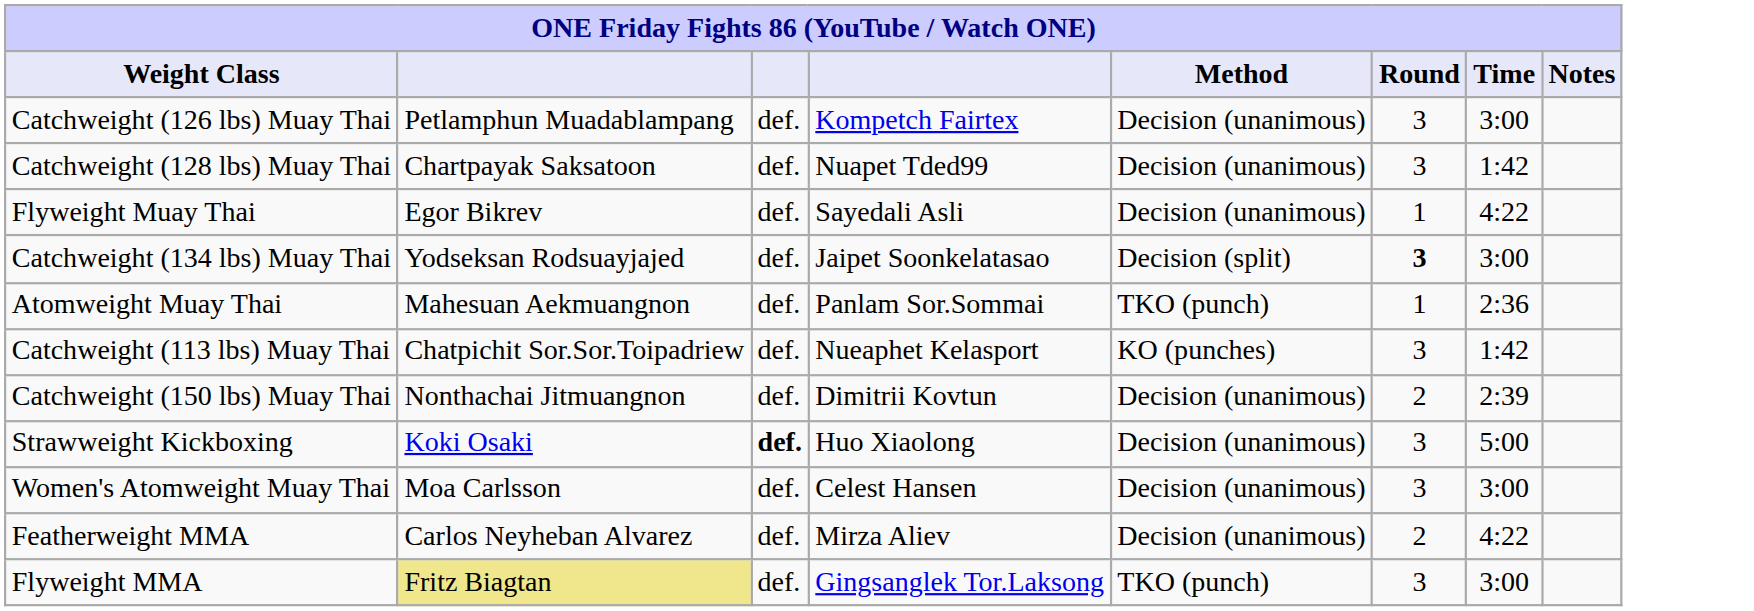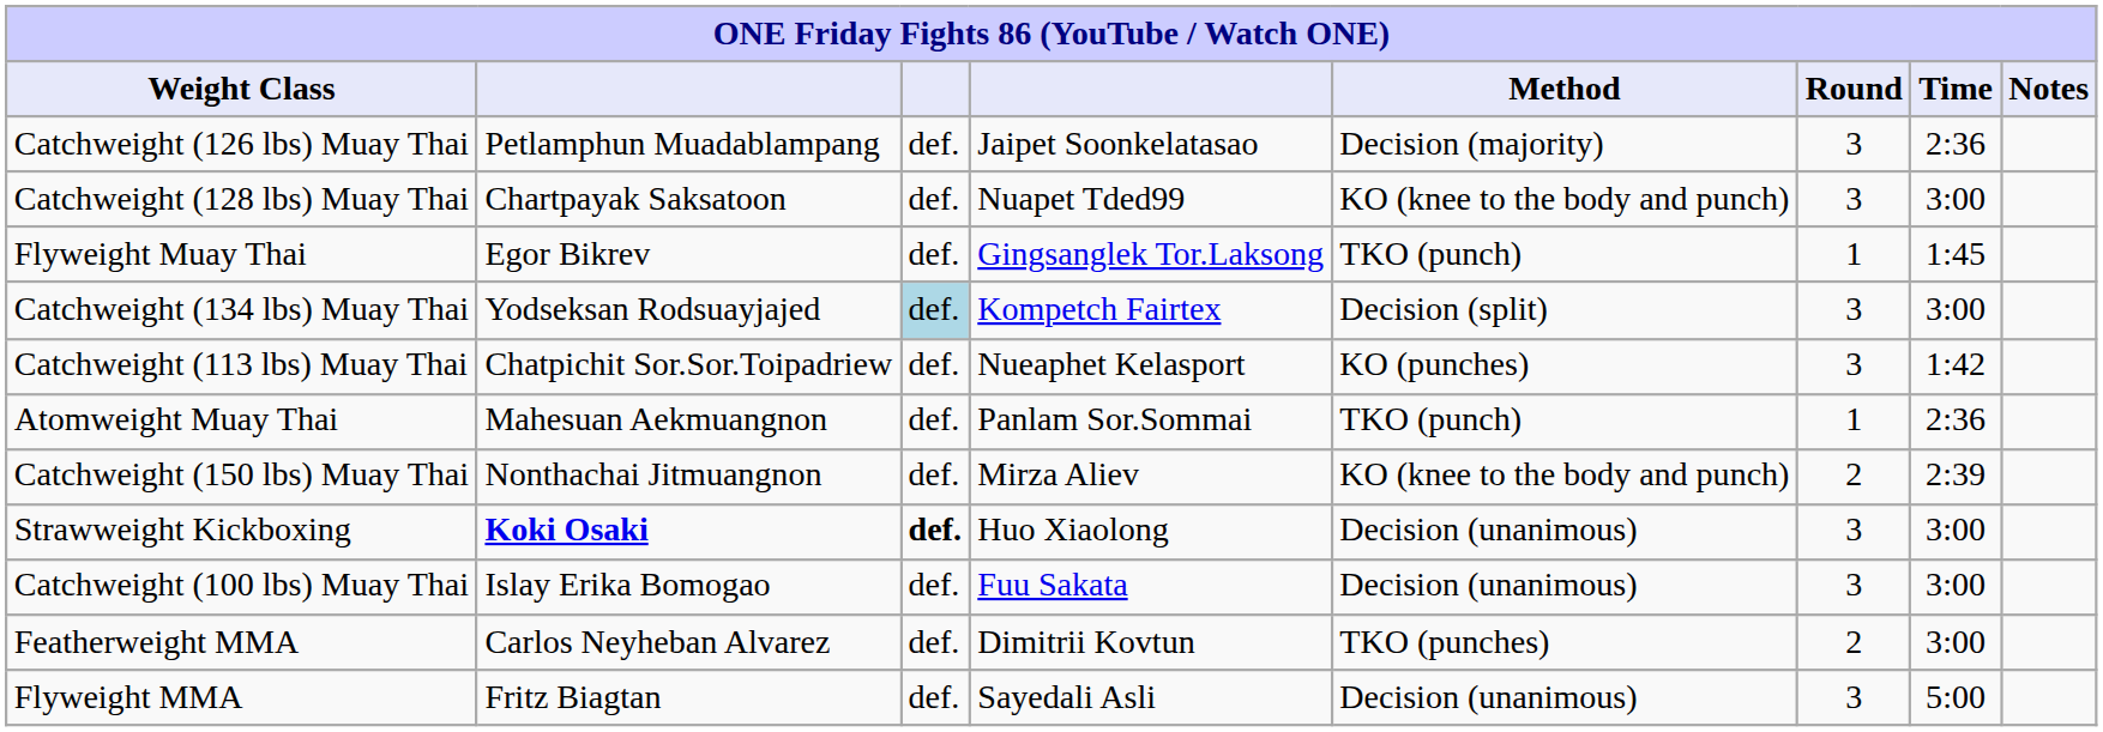 <table class="wikitable" style="font-size: 80%;">
 <tr>
 <th colspan="8" style="background-color: #ccf; color: #000080; text-align: center;"><strong>ONE Friday Fights 86 (YouTube / Watch ONE)</strong></th>
 </tr>
 <tr>
 <th colspan="1" style="background-color: #E6E8FA; color: #000000; text-align: center;">Weight Class</th>
 <th colspan="1" style="background-color: #E6E8FA; color: #000000; text-align: center;"></th>
 <th colspan="1" style="background-color: #E6E8FA; color: #000000; text-align: center;"></th>
 <th colspan="1" style="background-color: #E6E8FA; color: #000000; text-align: center;"></th>
 <th colspan="1" style="background-color: #E6E8FA; color: #000000; text-align: center;">Method</th>
 <th colspan="1" style="background-color: #E6E8FA; color: #000000; text-align: center;">Round</th>
 <th colspan="1" style="background-color: #E6E8FA; color: #000000; text-align: center;">Time</th>
 <th colspan="1" style="background-color: #E6E8FA; color: #000000; text-align: center;">Notes</th>
 </tr>
 <tr>
 <td>Catchweight (126 lbs) Muay Thai</td>
 <td> Petlamphun Muadablampang</td>
 <td>def.</td>
-<td> <a href='#'>Kompetch Fairtex</a></td>
-<td>Decision (unanimous)</td>
+<td> Jaipet Soonkelatasao</td>
+<td>Decision (majority)</td>
 <td align=center>3</td>
-<td align=center>3:00</td>
+<td align=center>2:36</td>
 <td></td>
 </tr>
 <tr>
 <td>Catchweight (128 lbs) Muay Thai</td>
 <td> Chartpayak Saksatoon</td>
 <td>def.</td>
 <td> Nuapet Tded99</td>
-<td>Decision (unanimous)</td>
+<td>KO (knee to the body and punch)</td>
 <td align=center>3</td>
-<td align=center>1:42</td>
+<td align=center>3:00</td>
 <td></td>
 </tr>
 <tr>
 <td>Flyweight Muay Thai</td>
 <td> Egor Bikrev</td>
 <td>def.</td>
-<td> Sayedali Asli</td>
-<td>Decision (unanimous)</td>
+<td> <a href='#'>Gingsanglek Tor.Laksong</a></td>
+<td>TKO (punch)</td>
 <td align=center>1</td>
-<td align=center>4:22</td>
+<td align=center>1:45</td>
 <td></td>
 </tr>
 <tr>
 <td>Catchweight (134 lbs) Muay Thai</td>
 <td> Yodseksan Rodsuayjajed</td>
+<td style="background: lightblue;">def.</td>
+<td> <a href='#'>Kompetch Fairtex</a></td>
+<td>Decision (split)</td>
+<td align=center>3</td>
+<td align=center>3:00</td>
+<td></td>
+</tr>
+<tr>
+<td>Catchweight (113 lbs) Muay Thai</td>
+<td> Chatpichit Sor.Sor.Toipadriew</td>
 <td>def.</td>
-<td> Jaipet Soonkelatasao</td>
-<td>Decision (split)</td>
-<td align=center><strong>3</strong></td>
-<td align=center>3:00</td>
+<td> Nueaphet Kelasport</td>
+<td>KO (punches)</td>
+<td align=center>3</td>
+<td align=center>1:42</td>
 <td></td>
 </tr>
 <tr>
 <td>Atomweight Muay Thai</td>
 <td> Mahesuan Aekmuangnon</td>
 <td>def.</td>
 <td> Panlam Sor.Sommai</td>
 <td>TKO (punch)</td>
 <td align=center>1</td>
 <td align=center>2:36</td>
 <td></td>
 </tr>
 <tr>
-<td>Catchweight (113 lbs) Muay Thai</td>
-<td> Chatpichit Sor.Sor.Toipadriew</td>
-<td>def.</td>
-<td> Nueaphet Kelasport</td>
-<td>KO (punches)</td>
-<td align=center>3</td>
-<td align=center>1:42</td>
-<td></td>
-</tr>
-<tr>
 <td>Catchweight (150 lbs) Muay Thai</td>
 <td> Nonthachai Jitmuangnon</td>
 <td>def.</td>
-<td> Dimitrii Kovtun</td>
-<td>Decision (unanimous)</td>
+<td> Mirza Aliev</td>
+<td>KO (knee to the body and punch)</td>
 <td align=center>2</td>
 <td align=center>2:39</td>
 <td></td>
 </tr>
 <tr>
 <td>Strawweight Kickboxing</td>
-<td> <a href='#'>Koki Osaki</a></td>
+<td><strong> <a href='#'>Koki Osaki</a></strong></td>
 <td><strong>def.</strong></td>
 <td> Huo Xiaolong</td>
 <td>Decision (unanimous)</td>
 <td align=center>3</td>
-<td align=center>5:00</td>
+<td align=center>3:00</td>
 <td></td>
 </tr>
 <tr>
-<td>Women's Atomweight Muay Thai</td>
-<td> Moa Carlsson</td>
+<td>Catchweight (100 lbs) Muay Thai</td>
+<td> Islay Erika Bomogao</td>
 <td>def.</td>
-<td> Celest Hansen</td>
+<td> <a href='#'>Fuu Sakata</a></td>
 <td>Decision (unanimous)</td>
 <td align=center>3</td>
 <td align=center>3:00</td>
 <td></td>
 </tr>
 <tr>
 <td>Featherweight MMA</td>
 <td> Carlos Neyheban Alvarez</td>
 <td>def.</td>
-<td> Mirza Aliev</td>
-<td>Decision (unanimous)</td>
+<td> Dimitrii Kovtun</td>
+<td>TKO (punches)</td>
 <td align=center>2</td>
-<td align=center>4:22</td>
+<td align=center>3:00</td>
 <td></td>
 </tr>
 <tr>
 <td>Flyweight MMA</td>
-<td style="background: khaki;"> Fritz Biagtan</td>
+<td> Fritz Biagtan</td>
 <td>def.</td>
-<td> <a href='#'>Gingsanglek Tor.Laksong</a></td>
-<td>TKO (punch)</td>
+<td> Sayedali Asli</td>
+<td>Decision (unanimous)</td>
 <td align=center>3</td>
-<td align=center>3:00</td>
+<td align=center>5:00</td>
 <td></td>
 </tr>
 </table>
